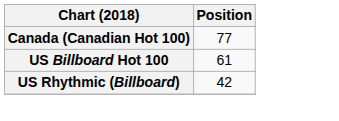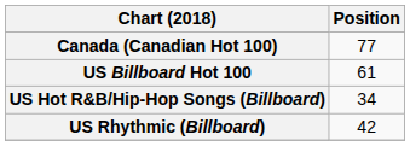 <table class="wikitable sortable plainrowheaders" style="text-align:center">
 <tr>
 <th scope="col">Chart (2018)</th>
 <th scope="col">Position</th>
 </tr>
 <tr>
 <th scope="row">Canada (Canadian Hot 100)</th>
 <td>77</td>
 </tr>
 <tr>
 <th scope="row">US <em>Billboard</em> Hot 100</th>
 <td>61</td>
 </tr>
 <tr>
+<th scope="row">US Hot R&B/Hip-Hop Songs (<em>Billboard</em>)</th>
+<td>34</td>
+</tr>
+<tr>
 <th scope="row">US Rhythmic (<em>Billboard</em>)</th>
 <td>42</td>
 </tr>
 <tr>
 </tr>
 </table>
